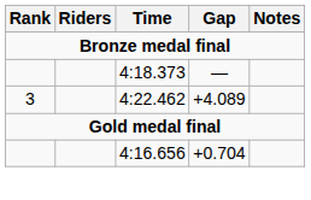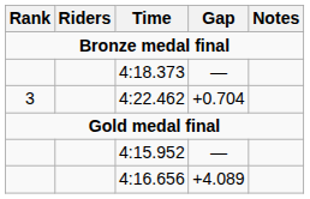 <table class="wikitable" style="text-align:center">
 <tr>
 <th>Rank</th>
 <th>Riders</th>
 <th>Time</th>
 <th>Gap</th>
 <th>Notes</th>
 </tr>
 <tr>
 <td colspan=5><strong>Bronze medal final</strong></td>
 </tr>
 <tr>
 <td></td>
 <td align="left"></td>
 <td>4:18.373</td>
 <td>—</td>
 <td></td>
 </tr>
 <tr>
 <td>3</td>
 <td align="left"></td>
 <td>4:22.462</td>
-<td>+4.089</td>
+<td>+0.704</td>
 <td></td>
 </tr>
 <tr>
 <td colspan=5><strong>Gold medal final</strong></td>
 </tr>
 <tr>
 <td></td>
 <td align="left"></td>
+<td>4:15.952</td>
+<td>—</td>
+<td></td>
+</tr>
+<tr>
+<td></td>
+<td align="left"></td>
 <td>4:16.656</td>
-<td>+0.704</td>
+<td>+4.089</td>
 <td></td>
 </tr>
 </table>
